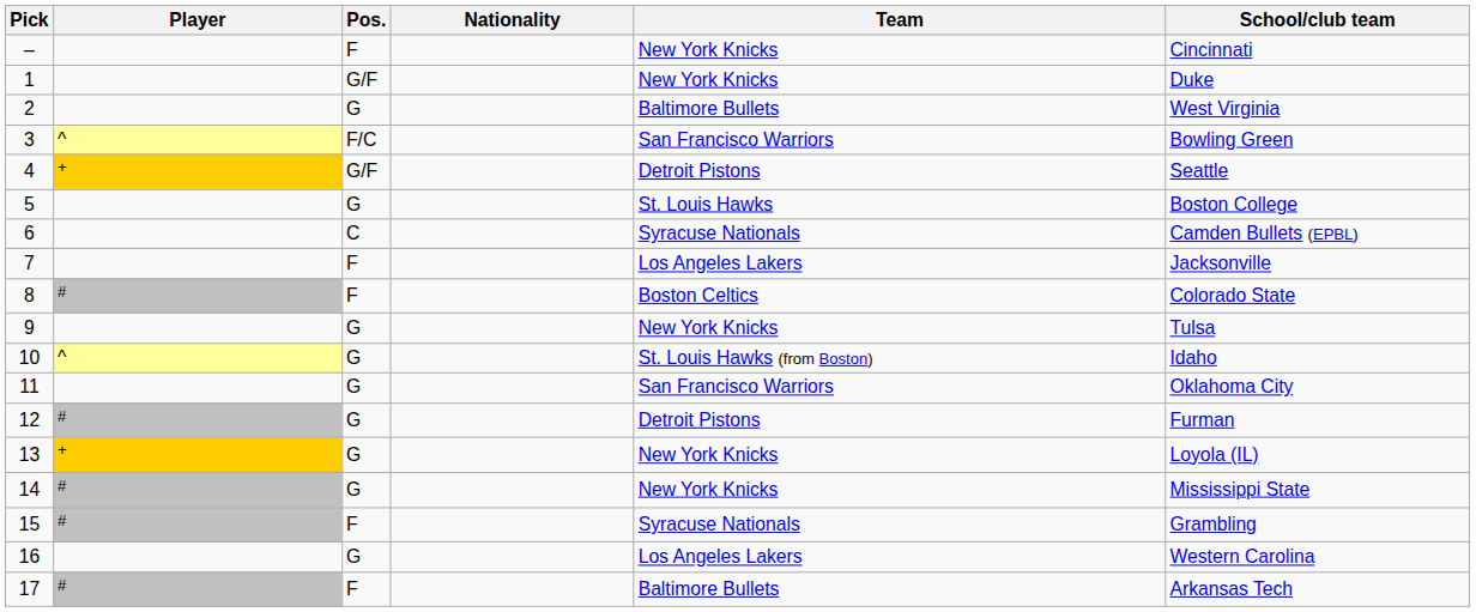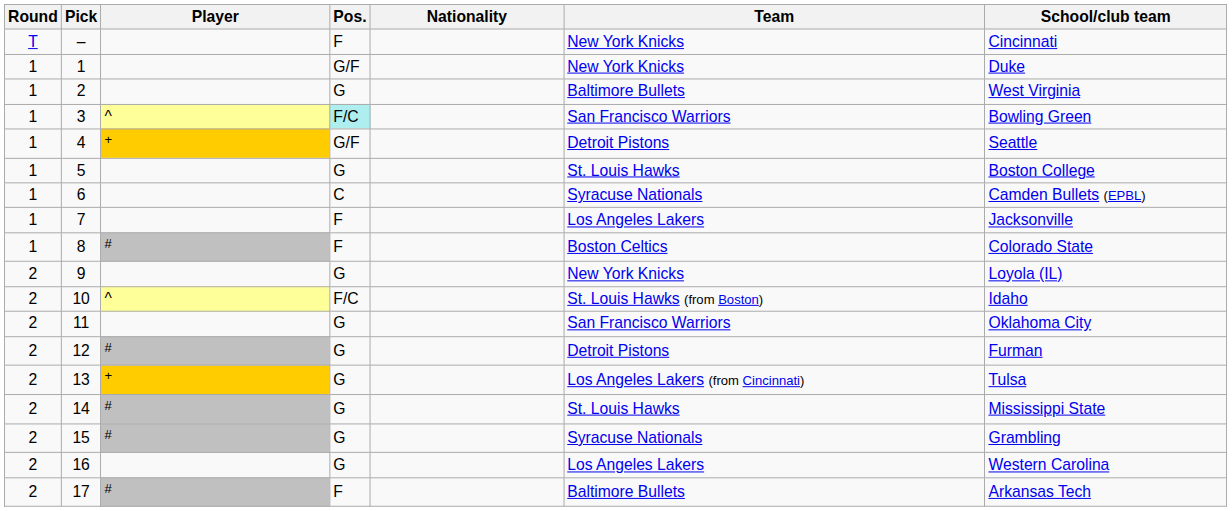 <table class="wikitable sortable">
 <tr>
+<th width="1%">Round</th>
 <th width="1%">Pick</th>
 <th width="19%">Player</th>
 <th width="1%">Pos.</th>
 <th width="16%">Nationality</th>
 <th width="35%">Team</th>
 <th width="20%">School/club team</th>
 </tr>
 <tr>
+<td align=center><a href='#'>T</a></td>
 <td align=center>–</td>
 <td></td>
 <td>F</td>
 <td></td>
 <td><a href='#'>New York Knicks</a></td>
 <td><a href='#'>Cincinnati</a></td>
 </tr>
 <tr>
 <td align=center>1</td>
+<td align=center>1</td>
 <td></td>
 <td>G/F</td>
 <td></td>
 <td><a href='#'>New York Knicks</a></td>
 <td><a href='#'>Duke</a></td>
 </tr>
 <tr>
+<td align=center>1</td>
 <td align=center>2</td>
 <td></td>
 <td>G</td>
 <td></td>
 <td><a href='#'>Baltimore Bullets</a></td>
 <td><a href='#'>West Virginia</a></td>
 </tr>
 <tr>
+<td align=center>1</td>
 <td align=center>3</td>
 <td bgcolor="#FFFF99">^</td>
-<td>F/C</td>
+<td style="background: paleturquoise;">F/C</td>
 <td></td>
 <td><a href='#'>San Francisco Warriors</a></td>
 <td><a href='#'>Bowling Green</a></td>
 </tr>
 <tr>
+<td align=center>1</td>
 <td align=center>4</td>
 <td bgcolor="#FFCC00"><sup>+</sup></td>
 <td>G/F</td>
 <td></td>
 <td><a href='#'>Detroit Pistons</a></td>
 <td><a href='#'>Seattle</a></td>
 </tr>
 <tr>
+<td align=center>1</td>
 <td align=center>5</td>
 <td></td>
 <td>G</td>
 <td></td>
 <td><a href='#'>St. Louis Hawks</a></td>
 <td><a href='#'>Boston College</a></td>
 </tr>
 <tr>
+<td align=center>1</td>
 <td align=center>6</td>
 <td></td>
 <td>C</td>
 <td></td>
 <td><a href='#'>Syracuse Nationals</a></td>
 <td><a href='#'>Camden Bullets</a> <small>(<a href='#'>EPBL</a>)</small></td>
 </tr>
 <tr>
+<td align=center>1</td>
 <td align=center>7</td>
 <td></td>
 <td>F</td>
 <td></td>
 <td><a href='#'>Los Angeles Lakers</a></td>
 <td><a href='#'>Jacksonville</a></td>
 </tr>
 <tr>
+<td align=center>1</td>
 <td align=center>8</td>
 <td bgcolor="#C0C0C0"><sup>#</sup></td>
 <td>F</td>
 <td></td>
 <td><a href='#'>Boston Celtics</a></td>
 <td><a href='#'>Colorado State</a></td>
 </tr>
 <tr>
+<td align=center>2</td>
 <td align=center>9</td>
 <td></td>
 <td>G</td>
 <td></td>
 <td><a href='#'>New York Knicks</a></td>
-<td><a href='#'>Tulsa</a></td>
+<td><a href='#'>Loyola (IL)</a></td>
 </tr>
 <tr>
+<td align=center>2</td>
 <td align=center>10</td>
 <td bgcolor="#FFFF99">^</td>
-<td>G</td>
+<td>F/C</td>
 <td></td>
 <td><a href='#'>St. Louis Hawks</a> <small>(from <a href='#'>Boston</a>)</small></td>
 <td><a href='#'>Idaho</a></td>
 </tr>
 <tr>
+<td align=center>2</td>
 <td align=center>11</td>
 <td></td>
 <td>G</td>
 <td></td>
 <td><a href='#'>San Francisco Warriors</a></td>
 <td><a href='#'>Oklahoma City</a></td>
 </tr>
 <tr>
+<td align=center>2</td>
 <td align=center>12</td>
 <td bgcolor="#C0C0C0"><sup>#</sup></td>
 <td>G</td>
 <td></td>
 <td><a href='#'>Detroit Pistons</a></td>
 <td><a href='#'>Furman</a></td>
 </tr>
 <tr>
+<td align=center>2</td>
 <td align=center>13</td>
 <td bgcolor="#FFCC00"><sup>+</sup></td>
 <td>G</td>
 <td></td>
-<td><a href='#'>New York Knicks</a></td>
-<td><a href='#'>Loyola (IL)</a></td>
+<td><a href='#'>Los Angeles Lakers</a> <small>(from <a href='#'>Cincinnati</a>)</small></td>
+<td><a href='#'>Tulsa</a></td>
 </tr>
 <tr>
+<td align=center>2</td>
 <td align=center>14</td>
 <td bgcolor="#C0C0C0"><sup>#</sup></td>
 <td>G</td>
 <td></td>
-<td><a href='#'>New York Knicks</a></td>
+<td><a href='#'>St. Louis Hawks</a></td>
 <td><a href='#'>Mississippi State</a></td>
 </tr>
 <tr>
+<td align=center>2</td>
 <td align=center>15</td>
 <td bgcolor="#C0C0C0"><sup>#</sup></td>
-<td>F</td>
+<td>G</td>
 <td></td>
 <td><a href='#'>Syracuse Nationals</a></td>
 <td><a href='#'>Grambling</a></td>
 </tr>
 <tr>
+<td align=center>2</td>
 <td align=center>16</td>
 <td></td>
 <td>G</td>
 <td></td>
 <td><a href='#'>Los Angeles Lakers</a></td>
 <td><a href='#'>Western Carolina</a></td>
 </tr>
 <tr>
+<td align=center>2</td>
 <td align=center>17</td>
 <td bgcolor="#C0C0C0"><sup>#</sup></td>
 <td>F</td>
 <td></td>
 <td><a href='#'>Baltimore Bullets</a></td>
 <td><a href='#'>Arkansas Tech</a></td>
 </tr>
 </table>
